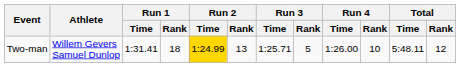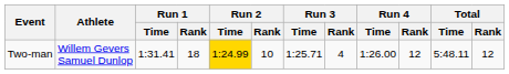 <table class="wikitable" style="font-size:90%">
 <tr>
 <th rowspan="2">Event</th>
 <th rowspan="2">Athlete</th>
 <th colspan="2">Run 1</th>
 <th colspan="2">Run 2</th>
 <th colspan="2">Run 3</th>
 <th colspan="2">Run 4</th>
 <th colspan="2">Total</th>
 </tr>
 <tr>
 <th>Time</th>
 <th>Rank</th>
 <th>Time</th>
 <th>Rank</th>
 <th>Time</th>
 <th>Rank</th>
 <th>Time</th>
 <th>Rank</th>
 <th>Time</th>
 <th>Rank</th>
 </tr>
 <tr>
 <td>Two-man</td>
 <td><a href='#'>Willem Gevers</a><br><a href='#'>Samuel Dunlop</a></td>
 <td align="center">1:31.41</td>
 <td align="center">18</td>
 <td align="center" style="background: gold;">1:24.99</td>
-<td align="center">13</td>
+<td align="center">10</td>
 <td align="center">1:25.71</td>
-<td align="center">5</td>
+<td align="center">4</td>
 <td align="center">1:26.00</td>
-<td align="center">10</td>
+<td align="center">12</td>
 <td align="center">5:48.11</td>
 <td align="center">12</td>
 </tr>
 </table>
